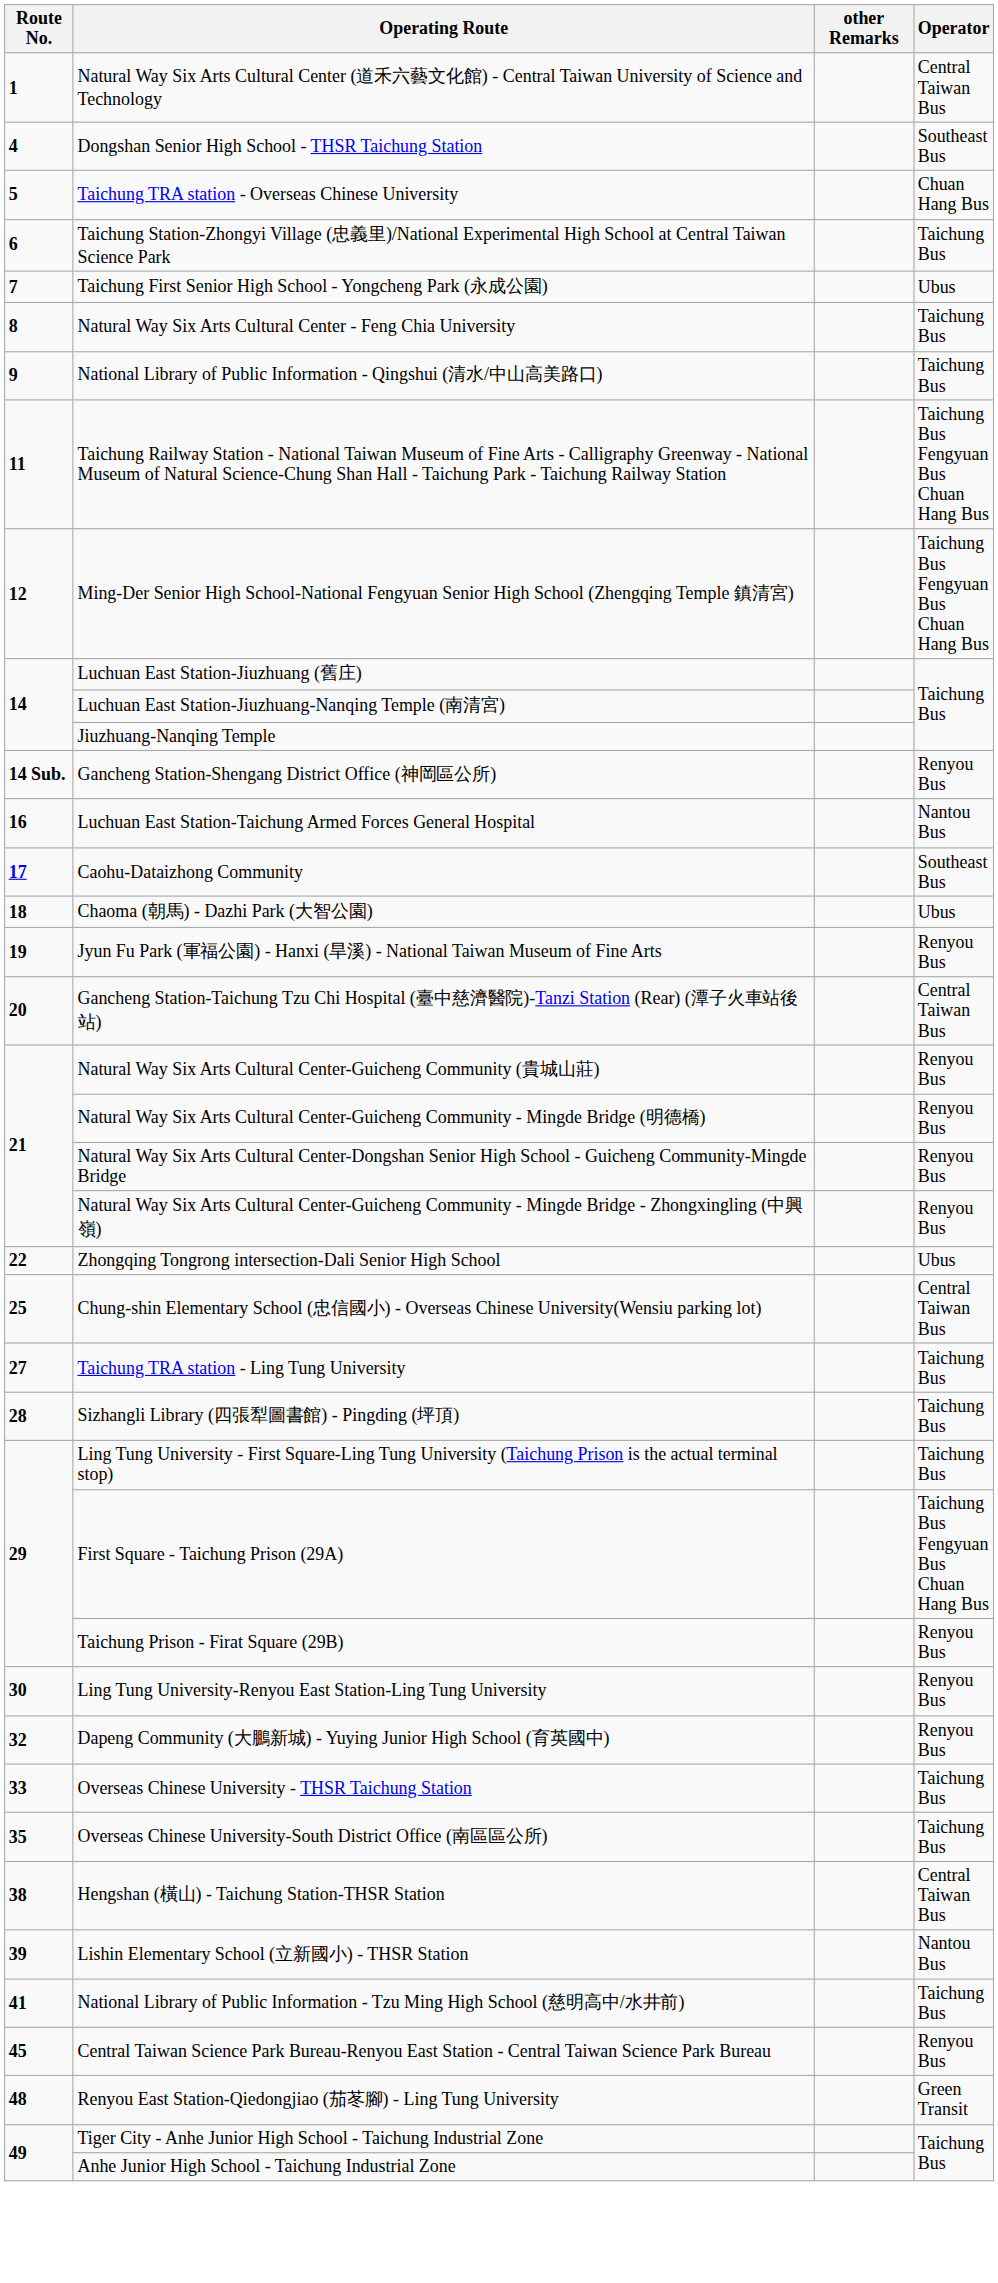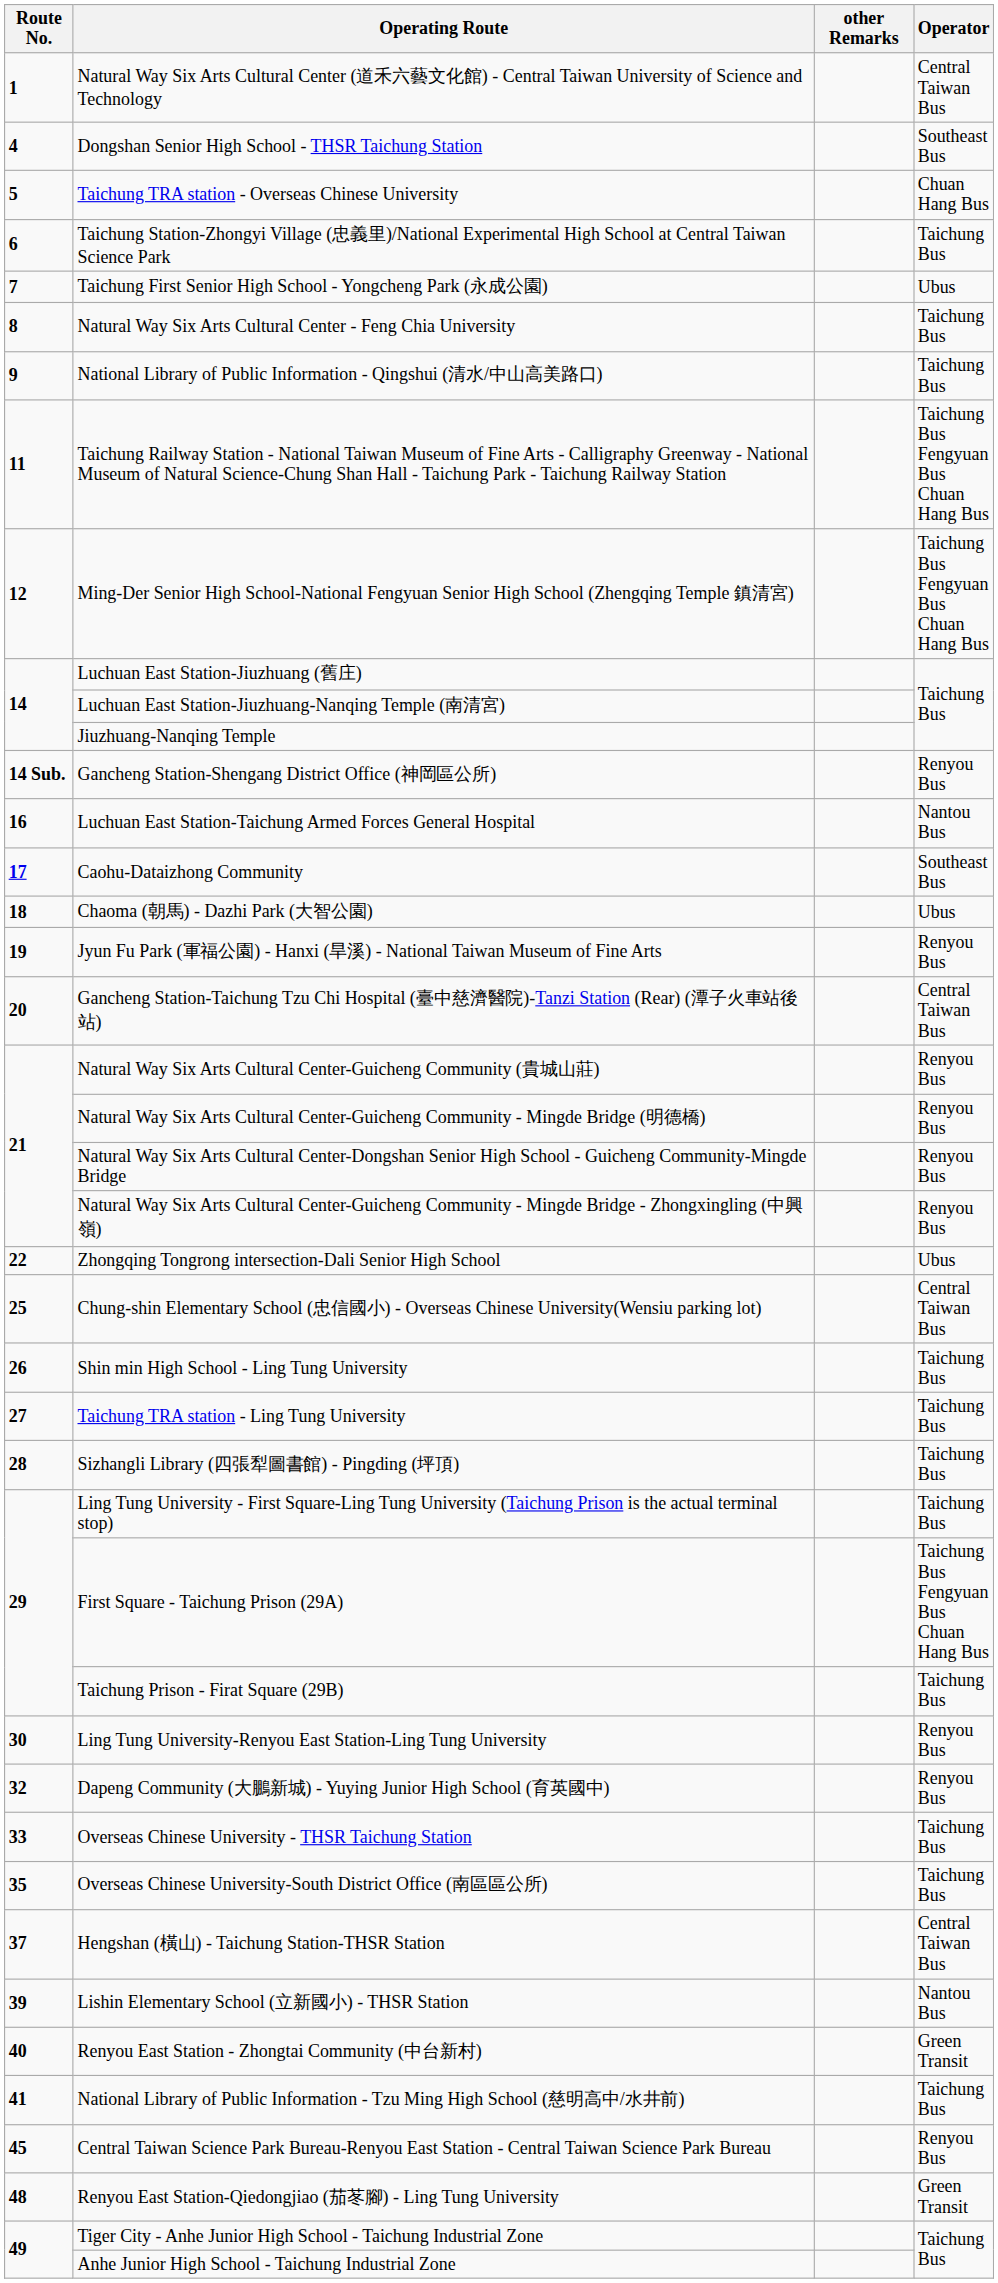 <table class="wikitable" width="100%" align="center">
 <tr>
 <th>Route No.</th>
 <th>Operating Route</th>
 <th>other Remarks</th>
 <th width="8%">Operator</th>
 </tr>
 <tr>
 <td><strong><span>1</span></strong></td>
 <td>Natural Way Six Arts Cultural Center (道禾六藝文化館) - Central Taiwan University of Science and Technology</td>
 <td></td>
 <td>Central Taiwan Bus</td>
 </tr>
 <tr>
 <td><strong><span>4</span></strong></td>
 <td>Dongshan Senior High School - <a href='#'>THSR Taichung Station</a></td>
 <td></td>
 <td>Southeast Bus</td>
 </tr>
 <tr>
 <td><strong><span>5</span></strong></td>
 <td><a href='#'>Taichung TRA station</a> - Overseas Chinese University</td>
 <td></td>
 <td>Chuan Hang Bus</td>
 </tr>
 <tr>
 <td><strong><span>6</span></strong></td>
 <td>Taichung Station-Zhongyi Village (忠義里)/National Experimental High School at Central Taiwan Science Park</td>
 <td></td>
 <td>Taichung Bus</td>
 </tr>
 <tr>
 <td><strong><span>7</span></strong></td>
 <td>Taichung First Senior High School - Yongcheng Park (永成公園)</td>
 <td></td>
 <td>Ubus</td>
 </tr>
 <tr>
 <td><strong><span>8</span></strong></td>
 <td>Natural Way Six Arts Cultural Center - Feng Chia University</td>
 <td></td>
 <td>Taichung Bus</td>
 </tr>
 <tr>
 <td><strong><span>9</span></strong></td>
 <td>National Library of Public Information - Qingshui (清水/中山高美路口)</td>
 <td></td>
 <td>Taichung Bus</td>
 </tr>
 <tr>
 <td><strong><span>11</span></strong></td>
 <td>Taichung Railway Station - National Taiwan Museum of Fine Arts - Calligraphy Greenway - National Museum of Natural Science-Chung Shan Hall - Taichung Park - Taichung Railway Station</td>
 <td></td>
 <td>Taichung Bus<br>Fengyuan Bus<br>Chuan Hang Bus</td>
 </tr>
 <tr>
 <td><strong><span>12</span></strong></td>
 <td>Ming-Der Senior High School-National Fengyuan Senior High School (Zhengqing Temple 鎮清宮)</td>
 <td></td>
 <td>Taichung Bus<br>Fengyuan Bus<br>Chuan Hang Bus</td>
 </tr>
 <tr>
 <td rowspan="3"><strong><span>14</span></strong></td>
 <td>Luchuan East Station-Jiuzhuang (舊庄)</td>
 <td></td>
 <td rowspan="3">Taichung Bus</td>
 </tr>
 <tr>
 <td>Luchuan East Station-Jiuzhuang-Nanqing Temple (南清宮)</td>
 <td></td>
 </tr>
 <tr>
 <td>Jiuzhuang-Nanqing Temple</td>
 <td></td>
 </tr>
 <tr>
 <td><strong><span>14 Sub.</span></strong></td>
 <td>Gancheng Station-Shengang District Office (神岡區公所)</td>
 <td></td>
 <td>Renyou Bus</td>
 </tr>
 <tr>
 <td><strong><span>16</span></strong></td>
 <td>Luchuan East Station-Taichung Armed Forces General Hospital</td>
 <td></td>
 <td>Nantou Bus</td>
 </tr>
 <tr>
 <td><a href='#'><strong><span>17</span></strong></a></td>
 <td>Caohu-Dataizhong Community</td>
 <td></td>
 <td>Southeast Bus</td>
 </tr>
 <tr>
 <td><strong><span>18</span></strong></td>
 <td>Chaoma (朝馬) - Dazhi Park (大智公園)</td>
 <td></td>
 <td>Ubus</td>
 </tr>
 <tr>
 <td><strong><span>19</span></strong></td>
 <td>Jyun Fu Park (軍福公園) - Hanxi (旱溪) - National Taiwan Museum of Fine Arts</td>
 <td></td>
 <td>Renyou Bus</td>
 </tr>
 <tr>
 <td><strong><span>20</span></strong></td>
 <td>Gancheng Station-Taichung Tzu Chi Hospital (臺中慈濟醫院)-<a href='#'>Tanzi Station</a> (Rear) (潭子火車站後站)</td>
 <td></td>
 <td>Central Taiwan Bus</td>
 </tr>
 <tr>
 <td rowspan="4"><strong><span>21</span></strong></td>
 <td>Natural Way Six Arts Cultural Center-Guicheng Community (貴城山莊)</td>
 <td></td>
 <td>Renyou Bus</td>
 </tr>
 <tr>
 <td>Natural Way Six Arts Cultural Center-Guicheng Community - Mingde Bridge (明德橋)</td>
 <td></td>
 <td>Renyou Bus</td>
 </tr>
 <tr>
 <td>Natural Way Six Arts Cultural Center-Dongshan Senior High School - Guicheng Community-Mingde Bridge</td>
 <td></td>
 <td>Renyou Bus</td>
 </tr>
 <tr>
 <td>Natural Way Six Arts Cultural Center-Guicheng Community - Mingde Bridge - Zhongxingling (中興嶺)</td>
 <td></td>
 <td>Renyou Bus</td>
 </tr>
 <tr>
 <td><strong><span>22</span></strong></td>
 <td>Zhongqing Tongrong intersection-Dali Senior High School</td>
 <td></td>
 <td>Ubus</td>
 </tr>
 <tr>
 <td><strong><span>25</span></strong></td>
 <td>Chung-shin Elementary School (忠信國小) - Overseas Chinese University(Wensiu parking lot)</td>
 <td></td>
 <td>Central Taiwan Bus</td>
 </tr>
 <tr>
+<td><strong><span>26</span></strong></td>
+<td>Shin min High School - Ling Tung University</td>
+<td></td>
+<td>Taichung Bus</td>
+</tr>
+<tr>
 <td><strong><span>27</span></strong></td>
 <td><a href='#'>Taichung TRA station</a> - Ling Tung University</td>
 <td></td>
 <td>Taichung Bus</td>
 </tr>
 <tr>
 <td><strong><span>28</span></strong></td>
 <td>Sizhangli Library (四張犁圖書館) - Pingding (坪頂)</td>
 <td></td>
 <td>Taichung Bus</td>
 </tr>
 <tr>
 <td rowspan=3><strong><span>29</span></strong></td>
 <td>Ling Tung University - First Square-Ling Tung University (<a href='#'>Taichung Prison</a> is the actual terminal stop)</td>
 <td></td>
 <td>Taichung Bus</td>
 </tr>
 <tr>
 <td>First Square - Taichung Prison (29A)</td>
 <td></td>
 <td>Taichung Bus<br>Fengyuan Bus<br>Chuan Hang Bus</td>
 </tr>
 <tr>
 <td>Taichung Prison - Firat Square (29B)</td>
 <td></td>
-<td>Renyou Bus</td>
+<td>Taichung Bus</td>
 </tr>
 <tr>
 <td><strong><span>30</span></strong></td>
 <td>Ling Tung University-Renyou East Station-Ling Tung University</td>
 <td></td>
 <td>Renyou Bus</td>
 </tr>
 <tr>
 <td><strong><span>32</span></strong></td>
 <td>Dapeng Community (大鵬新城) - Yuying Junior High School (育英國中)</td>
 <td></td>
 <td>Renyou Bus</td>
 </tr>
 <tr>
 <td><strong><span>33</span></strong></td>
 <td>Overseas Chinese University - <a href='#'>THSR Taichung Station</a></td>
 <td></td>
 <td>Taichung Bus</td>
 </tr>
 <tr>
 <td><strong><span>35</span></strong></td>
 <td>Overseas Chinese University-South District Office (南區區公所)</td>
 <td></td>
 <td>Taichung Bus</td>
 </tr>
 <tr>
-<td><strong><span>38</span></strong></td>
+<td><strong><span>37</span></strong></td>
 <td>Hengshan (橫山) - Taichung Station-THSR Station</td>
 <td></td>
 <td>Central Taiwan Bus</td>
 </tr>
 <tr>
 <td><strong><span>39</span></strong></td>
 <td>Lishin Elementary School (立新國小) - THSR Station</td>
 <td></td>
 <td>Nantou Bus</td>
+</tr>
+<tr>
+<td><strong><span>40</span></strong></td>
+<td>Renyou East Station - Zhongtai Community (中台新村)</td>
+<td></td>
+<td>Green Transit</td>
 </tr>
 <tr>
 <td><strong><span>41</span></strong></td>
 <td>National Library of Public Information - Tzu Ming High School (慈明高中/水井前)</td>
 <td></td>
 <td>Taichung Bus</td>
 </tr>
 <tr>
 <td><strong><span>45</span></strong></td>
 <td>Central Taiwan Science Park Bureau-Renyou East Station - Central Taiwan Science Park Bureau</td>
 <td></td>
 <td>Renyou Bus</td>
 </tr>
 <tr>
 <td><strong><span>48</span></strong></td>
 <td>Renyou East Station-Qiedongjiao (茄苳腳) - Ling Tung University</td>
 <td></td>
 <td>Green Transit</td>
 </tr>
 <tr>
 <td rowspan="2"><strong><span>49</span></strong></td>
 <td>Tiger City - Anhe Junior High School - Taichung Industrial Zone</td>
 <td></td>
 <td rowspan="2">Taichung Bus</td>
 </tr>
 <tr>
 <td>Anhe Junior High School - Taichung Industrial Zone</td>
 <td></td>
 </tr>
 </table>
